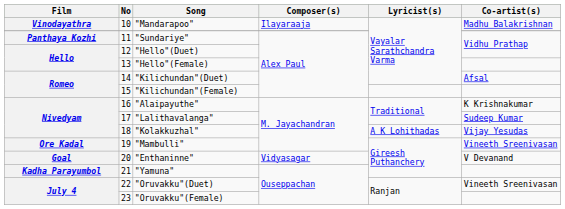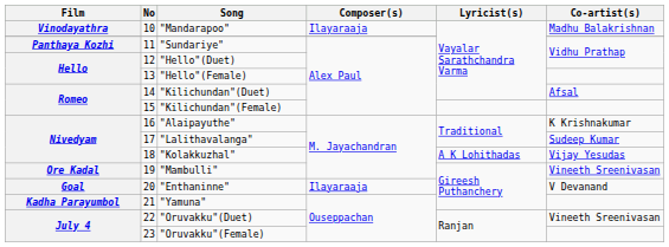 <table class="wikitable plainrowheaders" width="100%" textcolor:#000;">
 <tr style="background:#cfc; text-align:center;">
 <th scope="col" width=21%>Film</th>
 <th>No</th>
 <th scope="col" width=23%>Song</th>
 <th scope="col" width=20%>Composer(s)</th>
 <th scope="col" width=17%>Lyricist(s)</th>
 <th scope="col" width=18%>Co-artist(s)</th>
 </tr>
 <tr>
 <th><em><a href='#'>Vinodayathra</a></em></th>
 <td>10</td>
 <td>"Mandarapoo"</td>
 <td><a href='#'>Ilayaraaja</a></td>
 <td rowspan="6"><a href='#'>Vayalar Sarathchandra Varma</a></td>
 <td><a href='#'>Madhu Balakrishnan</a></td>
 </tr>
 <tr>
 </tr>
 <tr>
 <th><em><a href='#'>Panthaya Kozhi</a></em></th>
 <td>11</td>
 <td>"Sundariye"</td>
 <td rowspan="5"><a href='#'>Alex Paul</a></td>
 <td rowspan="2"><a href='#'>Vidhu Prathap</a></td>
 </tr>
 <tr>
 <th rowspan="2"><em><a href='#'>Hello</a></em></th>
 <td>12</td>
 <td>"Hello"(Duet)</td>
 </tr>
 <tr>
 <td>13</td>
 <td>"Hello"(Female)</td>
 <td></td>
 </tr>
 <tr>
 <th rowspan="2"><em><a href='#'>Romeo</a></em></th>
 <td>14</td>
 <td>"Kilichundan"(Duet)</td>
 <td><a href='#'>Afsal</a></td>
 </tr>
 <tr>
 <td>15</td>
 <td>"Kilichundan"(Female)</td>
 <td></td>
 </tr>
 <tr>
 <th rowspan="3"><em><a href='#'>Nivedyam</a></em></th>
 <td>16</td>
 <td>"Alaipayuthe"</td>
 <td rowspan="4"><a href='#'>M. Jayachandran</a></td>
 <td rowspan="2"><a href='#'>Traditional</a></td>
 <td>K Krishnakumar</td>
 </tr>
 <tr>
 <td>17</td>
 <td>"Lalithavalanga"</td>
 <td><a href='#'>Sudeep Kumar</a></td>
 </tr>
 <tr>
 <td>18</td>
 <td>"Kolakkuzhal"</td>
 <td><a href='#'>A K Lohithadas</a></td>
 <td><a href='#'>Vijay Yesudas</a></td>
 </tr>
 <tr>
 <th><em><a href='#'>Ore Kadal</a></em></th>
 <td>19</td>
 <td>"Mambulli"</td>
 <td rowspan="3"><a href='#'>Gireesh Puthanchery</a></td>
 <td><a href='#'>Vineeth Sreenivasan</a></td>
 </tr>
 <tr>
 <th><em><a href='#'>Goal</a></em></th>
 <td>20</td>
 <td>"Enthaninne"</td>
-<td><a href='#'>Vidyasagar</a></td>
+<td><a href='#'>Ilayaraaja</a></td>
 <td>V Devanand</td>
 </tr>
 <tr>
 <th><em><a href='#'>Kadha Parayumbol</a></em></th>
 <td>21</td>
 <td>"Yamuna"</td>
 <td rowspan="3"><a href='#'>Ouseppachan</a></td>
 <td></td>
 </tr>
 <tr>
 <th rowspan="2"><em><a href='#'>July 4</a></em></th>
 <td>22</td>
 <td>"Oruvakku"(Duet)</td>
 <td rowspan="2">Ranjan</td>
 <td>Vineeth Sreenivasan</td>
 </tr>
 <tr>
 <td>23</td>
 <td>"Oruvakku"(Female)</td>
 <td></td>
 </tr>
 </table>
